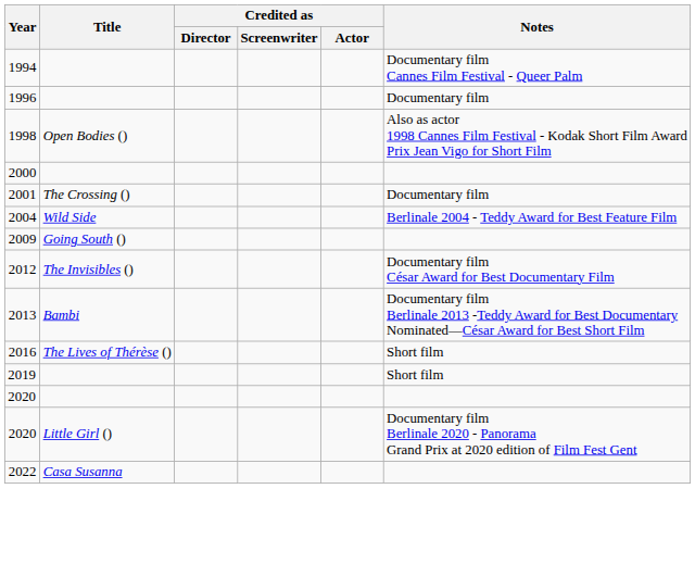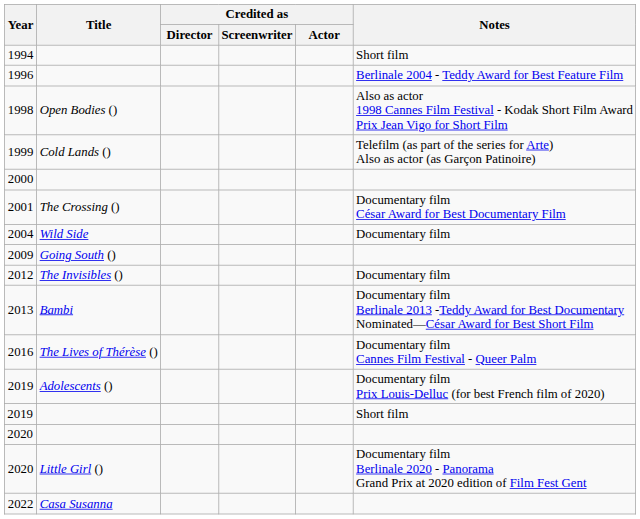 <table class="wikitable sortable">
 <tr>
 <th rowspan=2 width="33">Year</th>
 <th rowspan=2>Title</th>
 <th colspan="3">Credited as</th>
 <th rowspan=2>Notes</th>
 </tr>
 <tr>
 <th width=65>Director</th>
 <th width=65>Screenwriter</th>
 <th width=65>Actor</th>
 </tr>
 <tr>
 <td align="center">1994</td>
 <td align="left"></td>
 <td></td>
 <td></td>
 <td></td>
-<td>Documentary film<br><a href='#'>Cannes Film Festival</a> - <a href='#'>Queer Palm</a></td>
+<td>Short film</td>
 </tr>
 <tr>
 <td align="center">1996</td>
 <td align="left"></td>
 <td></td>
 <td></td>
 <td></td>
-<td>Documentary film</td>
+<td><a href='#'>Berlinale 2004</a> - <a href='#'>Teddy Award for Best Feature Film</a></td>
 </tr>
 <tr>
 <td align="center">1998</td>
 <td align="left"><em>Open Bodies</em> ()</td>
 <td></td>
 <td></td>
 <td></td>
 <td>Also as actor<br><a href='#'>1998 Cannes Film Festival</a> - Kodak Short Film Award<br><a href='#'>Prix Jean Vigo for Short Film</a></td>
+</tr>
+<tr>
+<td align="center">1999</td>
+<td align="left"><em>Cold Lands</em> ()</td>
+<td></td>
+<td></td>
+<td></td>
+<td>Telefilm (as part of the  series for <a href='#'>Arte</a>)<br>Also as actor (as Garçon Patinoire)</td>
 </tr>
 <tr>
 <td align="center">2000</td>
 <td align="left"></td>
 <td></td>
 <td></td>
 <td></td>
 <td></td>
 </tr>
 <tr>
 <td align="center">2001</td>
 <td align="left"><em>The Crossing</em> ()</td>
 <td></td>
 <td></td>
 <td></td>
-<td>Documentary film</td>
+<td>Documentary film<br><a href='#'>César Award for Best Documentary Film</a></td>
 </tr>
 <tr>
 <td align="center">2004</td>
 <td align="left"><em><a href='#'>Wild Side</a></em></td>
 <td></td>
 <td></td>
 <td></td>
-<td><a href='#'>Berlinale 2004</a> - <a href='#'>Teddy Award for Best Feature Film</a></td>
+<td>Documentary film</td>
 </tr>
 <tr>
 <td align="center">2009</td>
 <td align="left"><em><a href='#'>Going South</a></em> ()</td>
 <td></td>
 <td></td>
 <td></td>
 <td></td>
 </tr>
 <tr>
 <td align="center">2012</td>
 <td align="left"><em><a href='#'>The Invisibles</a></em> ()</td>
 <td></td>
 <td></td>
 <td></td>
-<td>Documentary film<br><a href='#'>César Award for Best Documentary Film</a></td>
+<td>Documentary film</td>
 </tr>
 <tr>
 <td align="center">2013</td>
 <td align="left"><em><a href='#'>Bambi</a></em></td>
 <td></td>
 <td></td>
 <td></td>
 <td>Documentary film<br><a href='#'>Berlinale 2013</a> -<a href='#'>Teddy Award for Best Documentary</a><br>Nominated—<a href='#'>César Award for Best Short Film</a></td>
 </tr>
 <tr>
 <td align="center">2016</td>
 <td align="left"><em><a href='#'>The Lives of Thérèse</a></em> ()</td>
 <td></td>
 <td></td>
 <td></td>
-<td>Short film</td>
+<td>Documentary film<br><a href='#'>Cannes Film Festival</a> - <a href='#'>Queer Palm</a></td>
+</tr>
+<tr>
+<td align="center">2019</td>
+<td align="left"><em><a href='#'>Adolescents</a></em> ()</td>
+<td></td>
+<td></td>
+<td></td>
+<td>Documentary film<br><a href='#'>Prix Louis-Delluc</a> (for best French film of 2020)</td>
 </tr>
 <tr>
 <td>2019</td>
 <td></td>
 <td></td>
 <td></td>
 <td></td>
 <td>Short film</td>
 </tr>
 <tr>
 <td>2020</td>
 <td></td>
 <td></td>
 <td></td>
 <td></td>
 <td></td>
 </tr>
 <tr>
 <td align="center">2020</td>
 <td align="left"><em><a href='#'>Little Girl</a></em> ()</td>
 <td></td>
 <td></td>
 <td></td>
 <td>Documentary film<br><a href='#'>Berlinale 2020</a> - <a href='#'>Panorama</a><br>Grand Prix at 2020 edition of <a href='#'>Film Fest Gent</a></td>
 </tr>
 <tr>
 <td align="center">2022</td>
 <td align="left"><em><a href='#'>Casa Susanna</a></em></td>
 <td></td>
 <td></td>
 <td></td>
 <td></td>
 </tr>
 </table>
